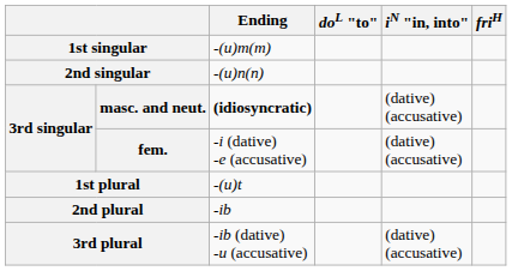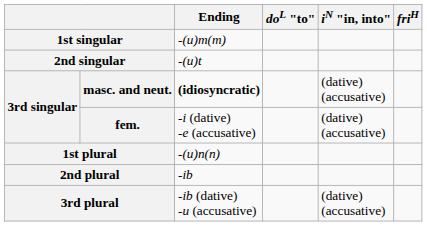 <table class="wikitable">
 <tr>
 <th colspan=2></th>
 <th>Ending</th>
 <th><em>do<sup>L</sup></em> "to"</th>
 <th><em>i<sup>N</sup></em> "in, into"</th>
 <th><em>fri<sup>H</sup></em></th>
 </tr>
 <tr>
 <th colspan=2>1st singular</th>
 <td><em>-(u)m(m)</em></td>
 <td></td>
 <td></td>
 <td></td>
 </tr>
 <tr>
 <th colspan=2>2nd singular</th>
-<td><em>-(u)n(n)</em></td>
+<td><em>-(u)t</em></td>
 <td></td>
 <td></td>
 <td></td>
 </tr>
 <tr>
 <th rowspan=2>3rd singular</th>
 <th>masc. and neut.</th>
 <td><strong>(idiosyncratic)</strong></td>
 <td></td>
 <td> (dative) <br> (accusative)</td>
 <td></td>
 </tr>
 <tr>
 <th>fem.</th>
 <td><em>-i</em> (dative) <br><em>-e</em> (accusative)</td>
 <td></td>
 <td> (dative) <br> (accusative)</td>
 <td></td>
 </tr>
 <tr>
 <th colspan=2>1st plural</th>
-<td><em>-(u)t</em></td>
+<td><em>-(u)n(n)</em></td>
 <td></td>
 <td></td>
 <td></td>
 </tr>
 <tr>
 <th colspan=2>2nd plural</th>
 <td><em>-ib</em></td>
 <td></td>
 <td></td>
 <td></td>
 </tr>
 <tr>
 <th colspan=2>3rd plural</th>
 <td><em>-ib</em> (dative) <br> <em>-u</em> (accusative)</td>
 <td></td>
 <td> (dative) <br> (accusative)</td>
 <td></td>
 </tr>
 </table>
